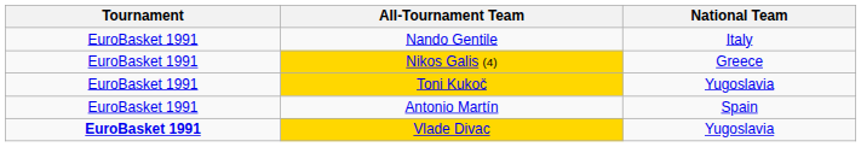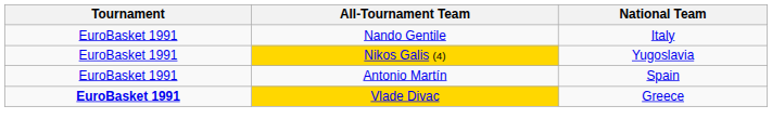 <table class="wikitable sortable" style="text-align:center; width: 60%">
 <tr>
 <th>Tournament</th>
 <th>All-Tournament Team</th>
 <th>National Team</th>
 </tr>
 <tr>
 <td><a href='#'>EuroBasket 1991</a></td>
 <td> <a href='#'>Nando Gentile</a></td>
 <td> <a href='#'>Italy</a></td>
 </tr>
 <tr>
 <td><a href='#'>EuroBasket 1991</a></td>
 <td bgcolor="#FFD700"> <a href='#'>Nikos Galis</a> <small>(4)</small></td>
-<td> <a href='#'>Greece</a></td>
-</tr>
-<tr>
-<td><a href='#'>EuroBasket 1991</a></td>
-<td bgcolor="#FFD700"> <a href='#'>Toni Kukoč</a></td>
 <td> <a href='#'>Yugoslavia</a></td>
 </tr>
 <tr>
 <td><a href='#'>EuroBasket 1991</a></td>
 <td> <a href='#'>Antonio Martín</a></td>
 <td> <a href='#'>Spain</a></td>
 </tr>
 <tr>
 <td><strong><a href='#'>EuroBasket 1991</a></strong></td>
 <td bgcolor="#FFD700"> <a href='#'>Vlade Divac</a></td>
-<td> <a href='#'>Yugoslavia</a></td>
+<td> <a href='#'>Greece</a></td>
 </tr>
 </table>
